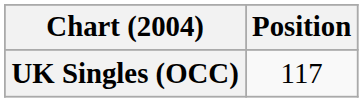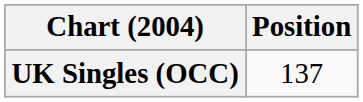 <table class="wikitable plainrowheaders" style="text-align:center">
 <tr>
 <th scope="col">Chart (2004)</th>
 <th scope="col">Position</th>
 </tr>
 <tr>
 <th scope="row">UK Singles (OCC)</th>
-<td>117</td>
+<td>137</td>
 </tr>
 </table>
